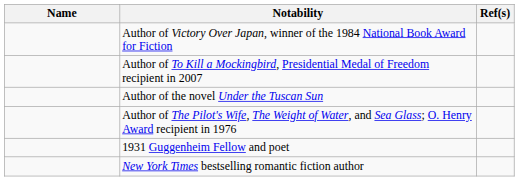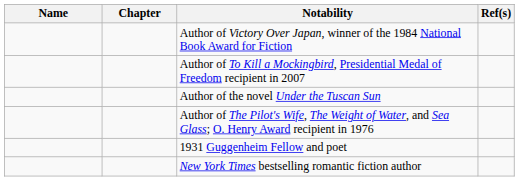 <table class="wikitable sortable" style="width:78%;">
 <tr valign="top">
 <th style="width:20%;">Name</th>
+<th style="width:15%;">Chapter</th>
 <th style="width:62%;" class="unsortable">Notability</th>
 <th style="width:3%;" class="unsortable">Ref(s)</th>
 </tr>
 <tr valign="top">
+<td></td>
 <td></td>
 <td>Author of <em>Victory Over Japan</em>, winner of the 1984 <a href='#'>National Book Award for Fiction</a></td>
 <td></td>
 </tr>
 <tr>
 <td></td>
+<td></td>
 <td>Author of <em><a href='#'>To Kill a Mockingbird</a></em>, <a href='#'>Presidential Medal of Freedom</a> recipient in 2007</td>
 <td></td>
 </tr>
 <tr>
+<td></td>
 <td></td>
 <td>Author of the novel <em><a href='#'>Under the Tuscan Sun</a></em></td>
 <td></td>
 </tr>
 <tr>
 <td></td>
+<td></td>
 <td>Author of <em><a href='#'>The Pilot's Wife</a></em>, <em><a href='#'>The Weight of Water</a></em>, and <em><a href='#'>Sea Glass</a></em>; <a href='#'>O. Henry Award</a> recipient in 1976</td>
 <td></td>
 </tr>
 <tr>
+<td></td>
 <td></td>
 <td>1931 <a href='#'>Guggenheim Fellow</a> and poet</td>
 <td></td>
 </tr>
 <tr>
 <td></td>
+<td></td>
 <td><em><a href='#'>New York Times</a></em> bestselling romantic fiction author</td>
 <td></td>
 </tr>
 </table>
